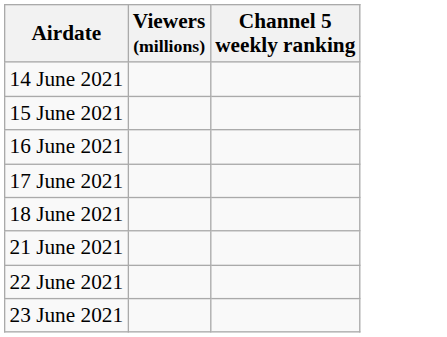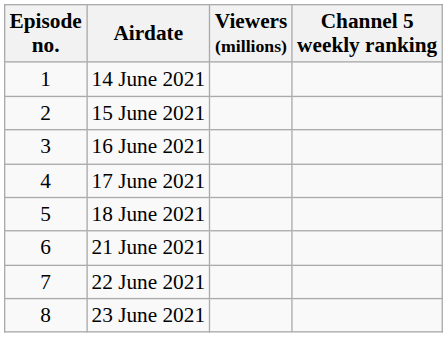 <table class="wikitable" style="text-align:center;">
 <tr>
+<th>Episode<br>no.</th>
 <th>Airdate</th>
 <th>Viewers<br><small>(millions)</small></th>
 <th>Channel 5<br>weekly ranking</th>
 </tr>
 <tr>
+<td>1</td>
 <td>14 June 2021</td>
 <td></td>
 <td></td>
 </tr>
 <tr>
+<td>2</td>
 <td>15 June 2021</td>
 <td></td>
 <td></td>
 </tr>
 <tr>
+<td>3</td>
 <td>16 June 2021</td>
 <td></td>
 <td></td>
 </tr>
 <tr>
+<td>4</td>
 <td>17 June 2021</td>
 <td></td>
 <td></td>
 </tr>
 <tr>
+<td>5</td>
 <td>18 June 2021</td>
 <td></td>
 <td></td>
 </tr>
 <tr>
+<td>6</td>
 <td>21 June 2021</td>
 <td></td>
 <td></td>
 </tr>
 <tr>
+<td>7</td>
 <td>22 June 2021</td>
 <td></td>
 <td></td>
 </tr>
 <tr>
+<td>8</td>
 <td>23 June 2021</td>
 <td></td>
 <td></td>
 </tr>
 </table>
